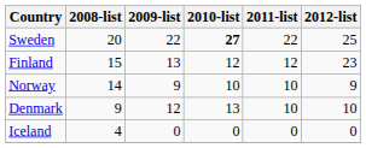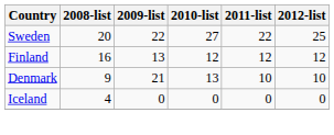 <table class="wikitable">
 <tr>
 <th>Country</th>
 <th>2008-list</th>
 <th>2009-list</th>
 <th>2010-list</th>
 <th>2011-list</th>
 <th>2012-list</th>
 </tr>
 <tr>
 <td> <a href='#'>Sweden</a></td>
 <td align="right">20</td>
 <td align="right">22</td>
-<td align="right"><strong>27</strong></td>
+<td align="right">27</td>
 <td align="right">22</td>
 <td align="right">25</td>
 </tr>
 <tr>
 <td> <a href='#'>Finland</a></td>
-<td align="right">15</td>
+<td align="right">16</td>
 <td align="right">13</td>
 <td align="right">12</td>
 <td align="right">12</td>
-<td align="right">23</td>
-</tr>
-<tr>
-<td> <a href='#'>Norway</a></td>
-<td align="right">14</td>
-<td align="right">9</td>
-<td align="right">10</td>
-<td align="right">10</td>
-<td align="right">9</td>
+<td align="right">12</td>
 </tr>
 <tr>
 <td> <a href='#'>Denmark</a></td>
 <td align="right">9</td>
-<td align="right">12</td>
+<td align="right">21</td>
 <td align="right">13</td>
 <td align="right">10</td>
 <td align="right">10</td>
 </tr>
 <tr>
 <td> <a href='#'>Iceland</a></td>
 <td align="right">4</td>
 <td align="right">0</td>
 <td align="right">0</td>
 <td align="right">0</td>
 <td align="right">0</td>
 </tr>
 <tr>
 </tr>
 </table>
